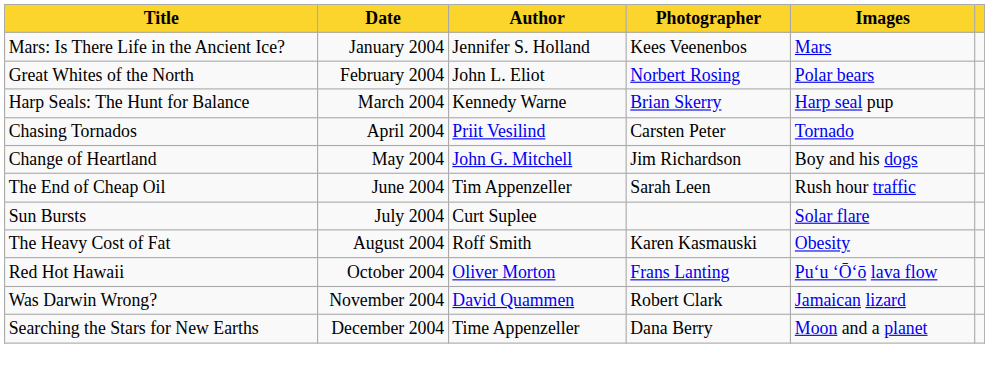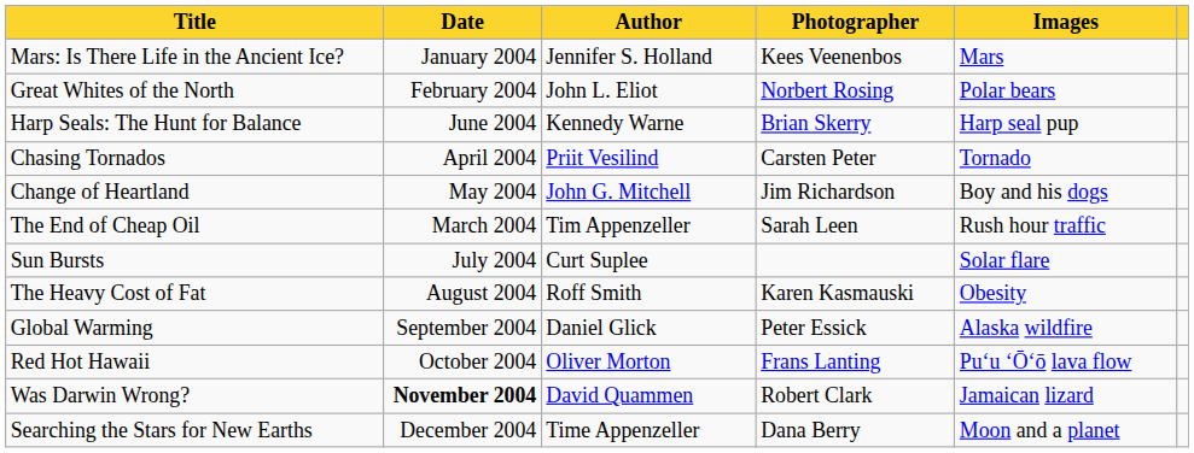 <table class="wikitable" style="width:100%">
 <tr>
 <th scope="col" style="background-color:#fbd42c;" width=275px>Title</th>
 <th scope="col" style="background-color:#fbd42c;" width=110>Date</th>
 <th scope="col" style="background-color:#fbd42c;">Author</th>
 <th scope="col" style="background-color:#fbd42c;">Photographer</th>
 <th scope="col" style="background-color:#fbd42c;">Images</th>
 <th scope="col" ! style="background-color:#fbd42c;"></th>
 </tr>
 <tr>
 <td scope="row">Mars: Is There Life in the Ancient Ice?</td>
 <td style="text-align:right;">January 2004</td>
 <td>Jennifer S. Holland</td>
 <td>Kees Veenenbos</td>
 <td><a href='#'>Mars</a></td>
 <td></td>
 </tr>
 <tr>
 <td scope="row">Great Whites of the North</td>
 <td style="text-align:right;">February 2004</td>
 <td>John L. Eliot</td>
 <td><a href='#'>Norbert Rosing</a></td>
 <td><a href='#'>Polar bears</a></td>
 <td></td>
 </tr>
 <tr>
 <td scope="row">Harp Seals: The Hunt for Balance</td>
-<td style="text-align:right;">March 2004</td>
+<td style="text-align:right;">June 2004</td>
 <td>Kennedy Warne</td>
 <td><a href='#'>Brian Skerry</a></td>
 <td><a href='#'>Harp seal</a> pup</td>
 <td></td>
 </tr>
 <tr>
 <td scope="row">Chasing Tornados</td>
 <td style="text-align:right;">April 2004</td>
 <td><a href='#'>Priit Vesilind</a></td>
 <td>Carsten Peter</td>
 <td><a href='#'>Tornado</a></td>
 <td></td>
 </tr>
 <tr>
 <td scope="row">Change of Heartland</td>
 <td style="text-align:right;">May 2004</td>
 <td><a href='#'>John G. Mitchell</a></td>
 <td>Jim Richardson</td>
 <td>Boy and his <a href='#'>dogs</a></td>
 <td></td>
 </tr>
 <tr>
 <td scope="row">The End of Cheap Oil</td>
-<td style="text-align:right;">June 2004</td>
+<td style="text-align:right;">March 2004</td>
 <td>Tim Appenzeller</td>
 <td>Sarah Leen</td>
 <td>Rush hour <a href='#'>traffic</a></td>
 <td></td>
 </tr>
 <tr>
 <td scope="row">Sun Bursts</td>
 <td style="text-align:right;">July 2004</td>
 <td>Curt Suplee</td>
 <td></td>
 <td><a href='#'>Solar flare</a></td>
 <td></td>
 </tr>
 <tr>
 <td scope="row">The Heavy Cost of Fat</td>
 <td style="text-align:right;">August 2004</td>
 <td>Roff Smith</td>
 <td>Karen Kasmauski</td>
 <td><a href='#'>Obesity</a></td>
 <td></td>
 </tr>
 <tr>
+<td scope="row">Global Warming</td>
+<td style="text-align:right;">September 2004</td>
+<td>Daniel Glick</td>
+<td>Peter Essick</td>
+<td><a href='#'>Alaska</a> <a href='#'>wildfire</a></td>
+<td></td>
+</tr>
+<tr>
 <td scope="row">Red Hot Hawaii</td>
 <td style="text-align:right;">October 2004</td>
 <td><a href='#'>Oliver Morton</a></td>
 <td><a href='#'>Frans Lanting</a></td>
 <td><a href='#'>Puʻu ʻŌʻō</a> <a href='#'>lava flow</a></td>
 <td></td>
 </tr>
 <tr>
 <td scope="row">Was Darwin Wrong?</td>
-<td style="text-align:right;">November 2004</td>
+<td style="text-align:right;"><strong>November 2004</strong></td>
 <td><a href='#'>David Quammen</a></td>
 <td>Robert Clark</td>
 <td><a href='#'>Jamaican</a> <a href='#'>lizard</a></td>
 <td></td>
 </tr>
 <tr>
 <td scope="row">Searching the Stars for New Earths</td>
 <td style="text-align:right;">December 2004</td>
 <td>Time Appenzeller</td>
 <td>Dana Berry</td>
 <td><a href='#'>Moon</a> and a <a href='#'>planet</a></td>
 <td></td>
 </tr>
 </table>
